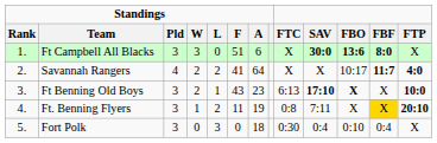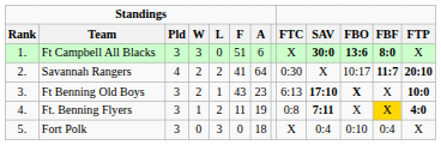 <table class="wikitable">
 <tr>
 <td colspan=8 align=center><strong>Standings</strong></td>
 <td colspan=6></td>
 </tr>
 <tr>
 <th bgcolor="#efefef">Rank</th>
 <th bgcolor="#efefef" width="160">Team</th>
 <th bgcolor="#efefef" width="20">Pld</th>
 <th bgcolor="#efefef" width="20">W</th>
 <th bgcolor="#efefef" width="20">L</th>
 <th bgcolor="#efefef" width="20">F</th>
 <th bgcolor="#efefef" width="20">A</th>
 <th bgcolor="#efefef"></th>
 <th bgcolor="#efefef" width="20">FTC</th>
 <th bgcolor="#efefef" width="20">SAV</th>
 <th bgcolor="#efefef" width="20">FBO</th>
 <th bgcolor="#efefef" width="20">FBF</th>
 <th bgcolor="#efefef" width="20">FTP</th>
 </tr>
 <tr align=center bgcolor=#ccffcc>
 <td>1.</td>
 <td align=left>Ft Campbell All Blacks</td>
 <td>3</td>
 <td>3</td>
 <td>0</td>
 <td>51</td>
 <td>6</td>
 <td></td>
 <td>X</td>
 <td><strong>30:0</strong></td>
 <td><strong>13:6</strong></td>
 <td><strong>8:0</strong></td>
 <td>X</td>
 </tr>
 <tr align=center>
 <td>2.</td>
 <td align=left>Savannah Rangers</td>
 <td>4</td>
 <td>2</td>
 <td>2</td>
 <td>41</td>
 <td>64</td>
 <td></td>
-<td>X</td>
+<td>0:30</td>
 <td>X</td>
 <td>10:17</td>
 <td><strong>11:7</strong></td>
-<td><strong>4:0</strong></td>
+<td><strong>20:10</strong></td>
 </tr>
 <tr align=center>
 <td>3.</td>
 <td align=left>Ft Benning Old Boys</td>
 <td>3</td>
 <td>2</td>
 <td>1</td>
 <td>43</td>
 <td>23</td>
 <td></td>
 <td>6:13</td>
 <td><strong>17:10</strong></td>
 <td><strong>X</strong></td>
 <td>X</td>
 <td><strong>10:0</strong></td>
 </tr>
 <tr align=center>
 <td>4.</td>
 <td align=left>Ft. Benning Flyers</td>
 <td>3</td>
 <td>1</td>
 <td>2</td>
 <td>11</td>
 <td>19</td>
 <td></td>
 <td>0:8</td>
-<td>7:11</td>
+<td><strong>7:11</strong></td>
 <td>X</td>
 <td style="background: gold;">X</td>
-<td><strong>20:10</strong></td>
+<td><strong>4:0</strong></td>
 </tr>
 <tr align=center>
 <td>5.</td>
 <td align=left>Fort Polk</td>
 <td>3</td>
 <td>0</td>
 <td>3</td>
 <td>0</td>
 <td>18</td>
 <td></td>
-<td>0:30</td>
+<td>X</td>
 <td>0:4</td>
 <td>0:10</td>
 <td>0:4</td>
 <td>X</td>
 </tr>
 </table>
